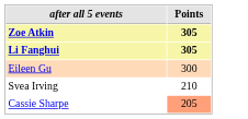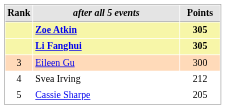 <table cellspacing="1" cellpadding="3" style="border:1px solid #AAAAAA;font-size:86%">
 <tr style="background-color: #E4E4E4;">
+<th style="border-bottom:1px solid #AAAAAA; width: 10px;">Rank</th>
 <th style="border-bottom:1px solid #AAAAAA; width: 200px;"><em>after all 5 events</em></th>
 <th style="border-bottom:1px solid #AAAAAA; width: 50px;">Points</th>
 </tr>
 <tr style="background:#f7f6a8;">
+<td align=center></td>
 <td><strong> <a href='#'>Zoe Atkin</a></strong></td>
 <td align=center><strong>305</strong></td>
 </tr>
 <tr style="background:#f7f6a8;">
+<td align=center></td>
 <td><strong> <a href='#'>Li Fanghui</a></strong></td>
 <td align=center><strong>305</strong></td>
 </tr>
 <tr style="background:#ffdab9;">
+<td align=center>3</td>
 <td> <a href='#'>Eileen Gu</a></td>
 <td align=center>300</td>
 </tr>
 <tr>
+<td align=center>4</td>
 <td> Svea Irving</td>
-<td align=center>210</td>
+<td align=center>212</td>
 </tr>
 <tr>
+<td align=center>5</td>
 <td> <a href='#'>Cassie Sharpe</a></td>
-<td align=center style="background: lightsalmon;">205</td>
+<td align=center>205</td>
 </tr>
 </table>
